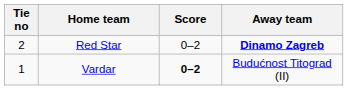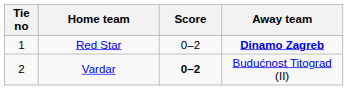 <table class="wikitable" style="text-align: center">
 <tr>
 <th width=40>Tie no</th>
 <th width=160>Home team</th>
 <th width=80>Score</th>
 <th width=160>Away team</th>
 </tr>
 <tr>
-<td>2</td>
+<td>1</td>
 <td><a href='#'>Red Star</a></td>
 <td>0–2</td>
 <td><strong><a href='#'>Dinamo Zagreb</a></strong></td>
 </tr>
 <tr>
-<td>1</td>
+<td>2</td>
 <td><a href='#'>Vardar</a></td>
 <td><strong>0–2</strong></td>
 <td><a href='#'>Budućnost Titograd</a> (II)</td>
 </tr>
 </table>
